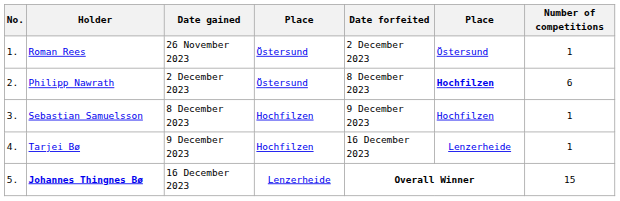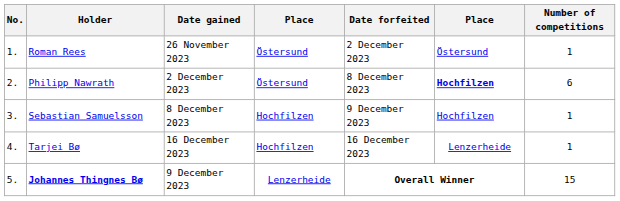 <table class="wikitable plainrowheaders" style="background:#fff; font-size:86%; line-height:16px; border:grey solid 1px; border-collapse:collapse;">
 <tr>
 <th style="width:1em;">No.</th>
 <th style="width:14em;">Holder </th>
 <th style="width:9em;">Date gained</th>
 <th style="width:9em;">Place</th>
 <th style="width:9em;">Date forfeited</th>
 <th style="width:9em;">Place</th>
 <th style="width:9em;">Number of competitions</th>
 </tr>
 <tr>
 <td>1.</td>
 <td> <a href='#'>Roman Rees</a></td>
 <td>26 November 2023</td>
 <td> <a href='#'>Östersund</a></td>
 <td>2 December 2023</td>
 <td> <a href='#'>Östersund</a></td>
 <td align=center>1</td>
 </tr>
 <tr>
 <td>2.</td>
 <td> <a href='#'>Philipp Nawrath</a></td>
 <td>2 December 2023</td>
 <td> <a href='#'>Östersund</a></td>
 <td>8 December 2023</td>
 <td><strong> <a href='#'>Hochfilzen</a></strong></td>
 <td align=center>6</td>
 </tr>
 <tr>
 <td>3.</td>
 <td> <a href='#'>Sebastian Samuelsson</a></td>
 <td>8 December 2023</td>
 <td> <a href='#'>Hochfilzen</a></td>
 <td>9 December 2023</td>
 <td> <a href='#'>Hochfilzen</a></td>
 <td align=center>1</td>
 </tr>
 <tr>
 <td>4.</td>
 <td> <a href='#'>Tarjei Bø</a></td>
-<td>9 December 2023</td>
+<td>16 December 2023</td>
 <td> <a href='#'>Hochfilzen</a></td>
 <td>16 December 2023</td>
 <td>  <a href='#'>Lenzerheide</a></td>
 <td align=center>1</td>
 </tr>
 <tr>
 <td>5.</td>
 <td> <strong><a href='#'>Johannes Thingnes Bø</a></strong></td>
-<td>16 December 2023</td>
+<td>9 December 2023</td>
 <td>  <a href='#'>Lenzerheide</a></td>
 <td align=center colspan=2><strong>Overall Winner</strong></td>
 <td align=center>15</td>
 </tr>
 </table>
